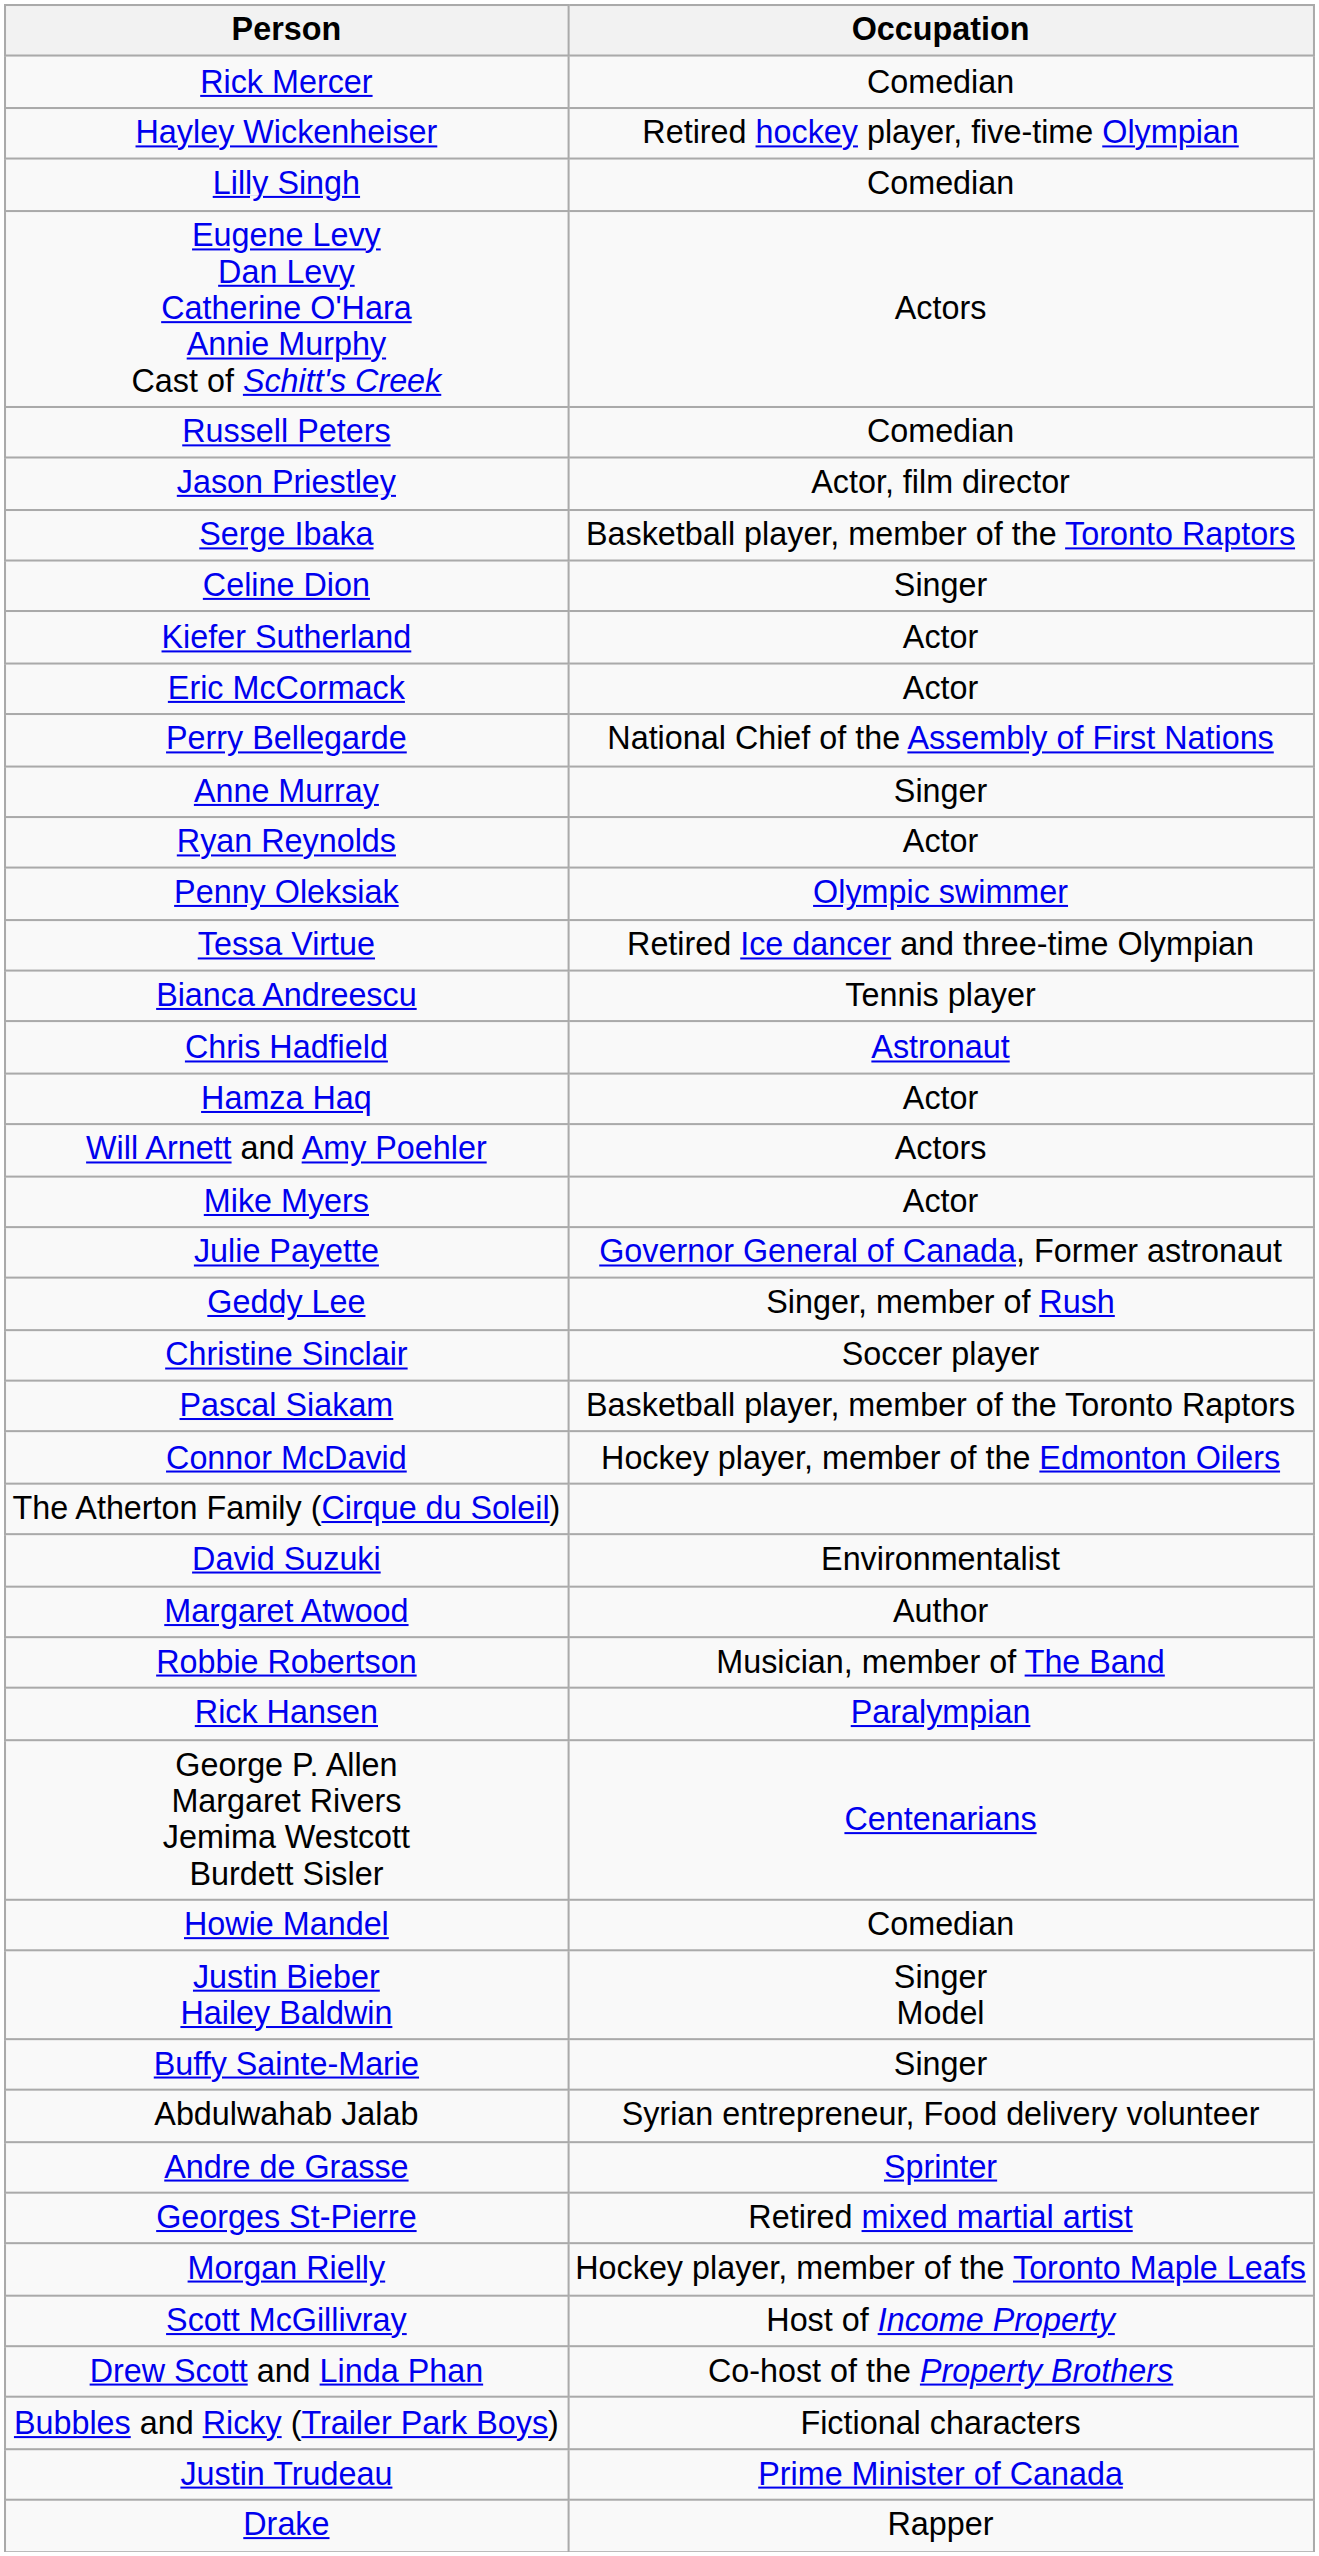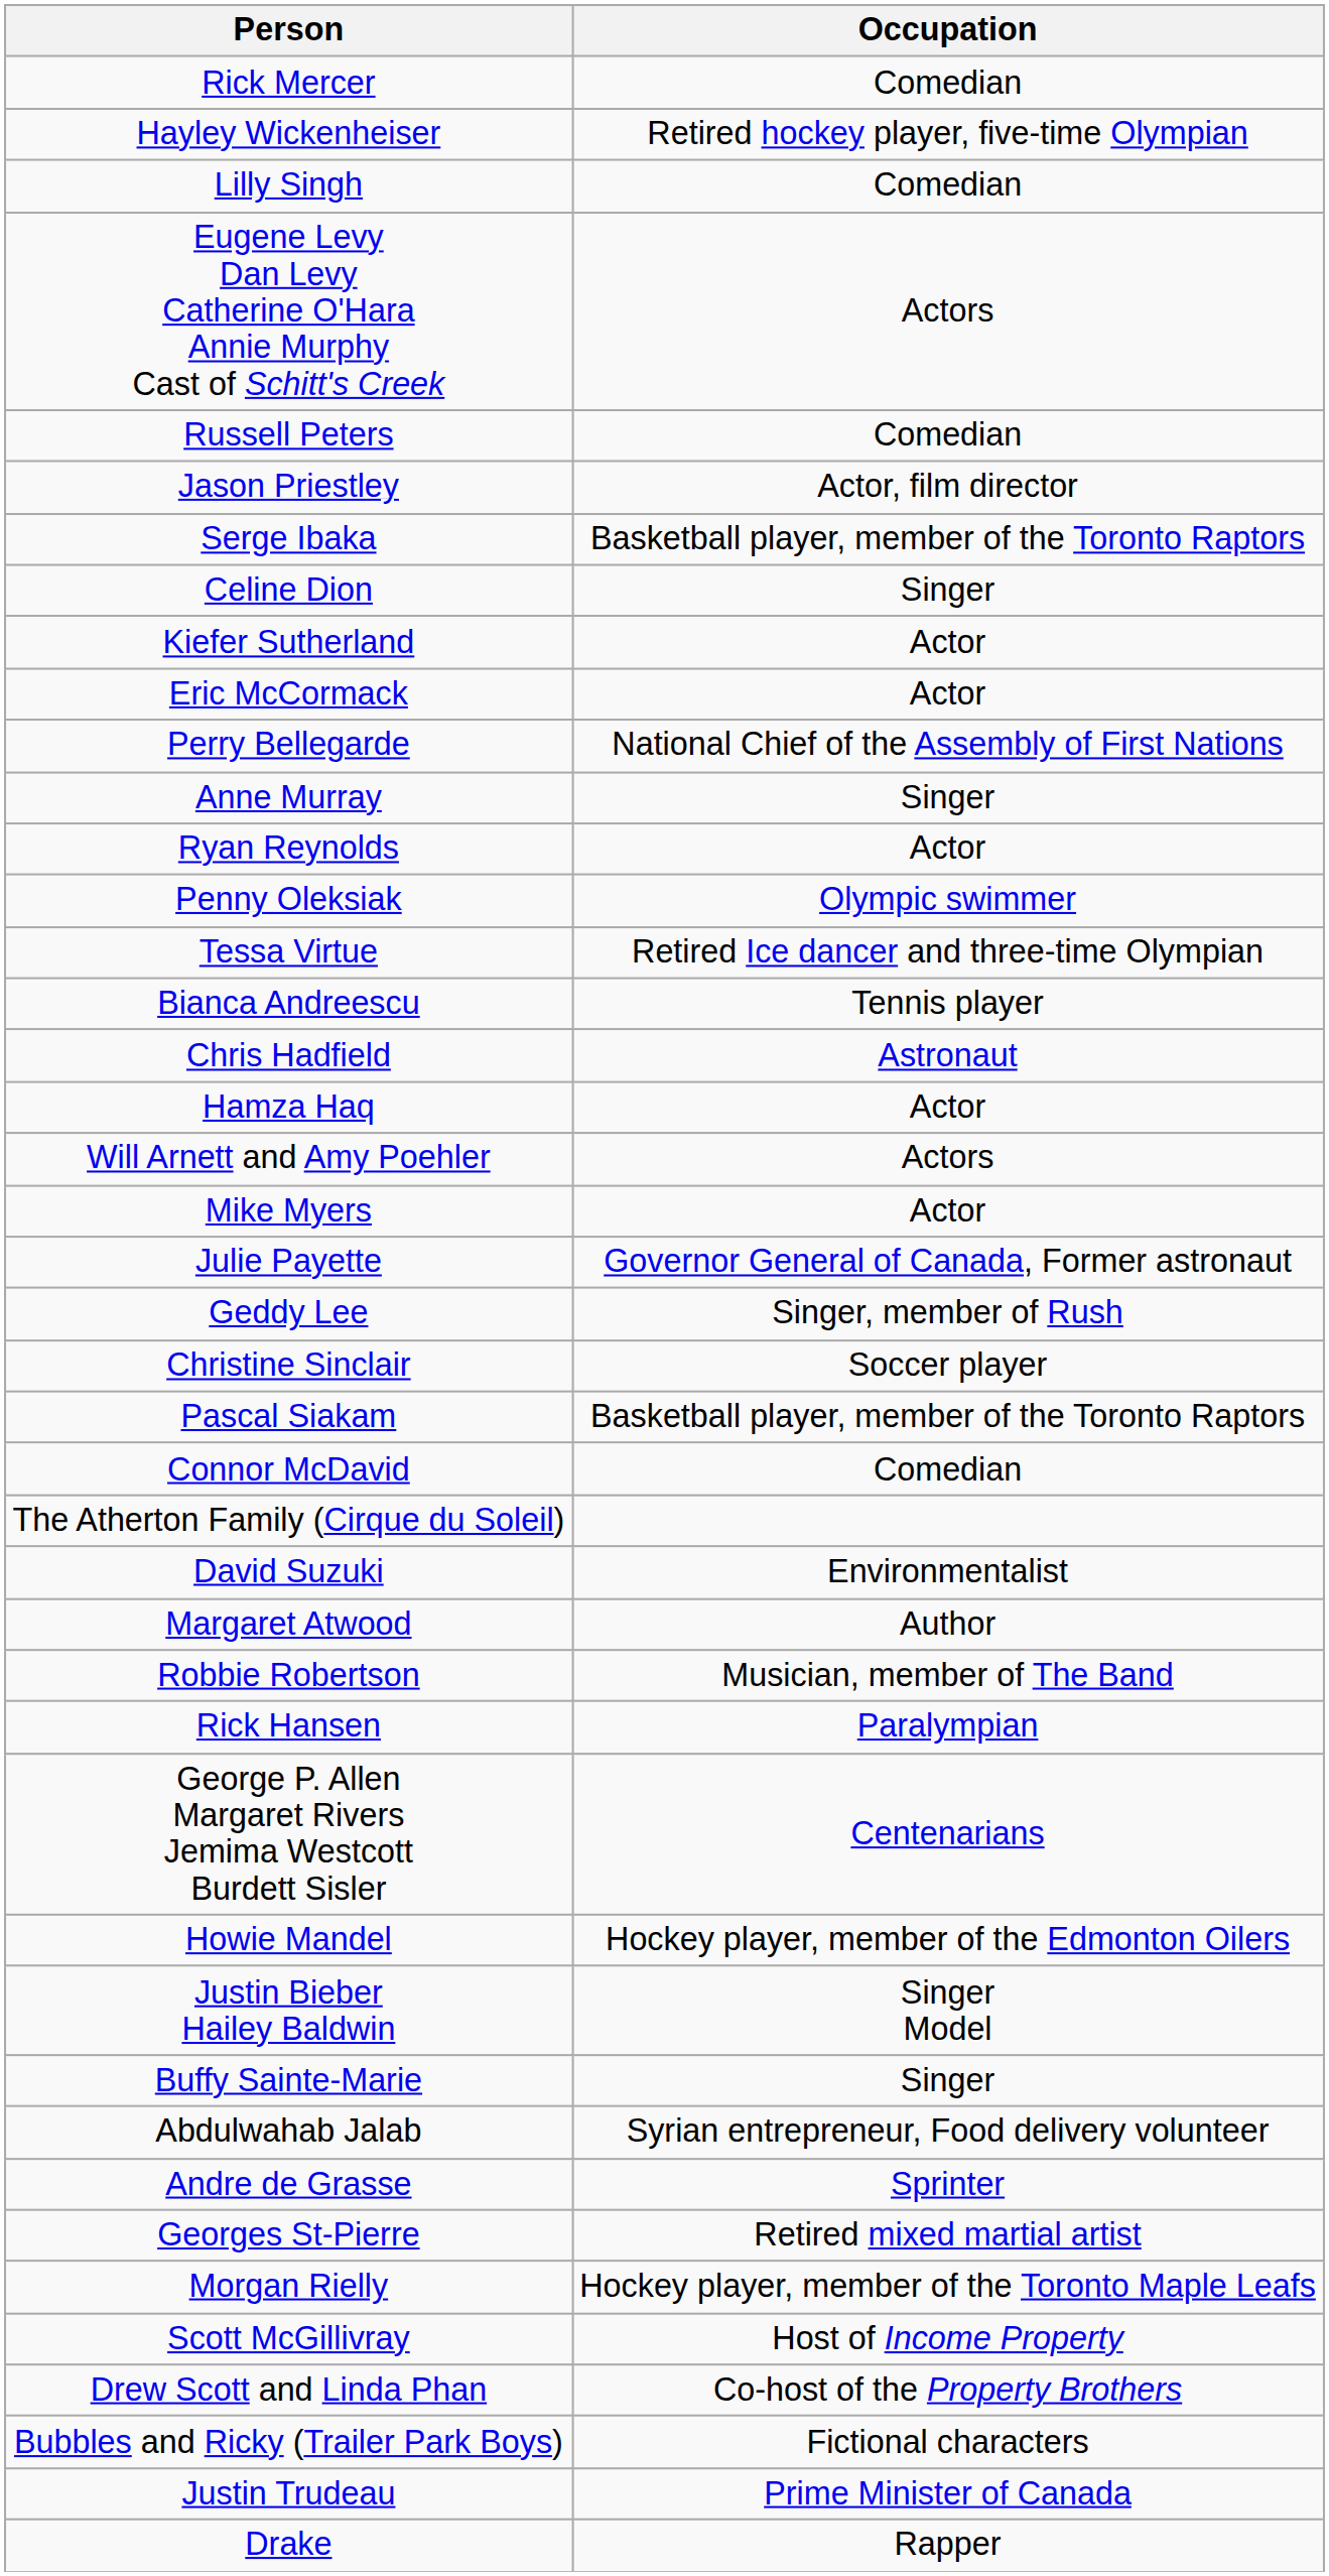 <table class="wikitable">
 <tr>
 <th style="text-align: center; font-weight:bold;">Person</th>
 <th style="text-align: center; font-weight:bold;">Occupation</th>
 </tr>
 <tr>
 <td style="text-align: center;"><a href='#'>Rick Mercer</a></td>
 <td style="text-align: center;">Comedian</td>
 </tr>
 <tr>
 <td style="text-align: center;"><a href='#'>Hayley Wickenheiser</a></td>
 <td style="text-align: center;">Retired <a href='#'>hockey</a> player, five-time <a href='#'>Olympian</a></td>
 </tr>
 <tr>
 <td style="text-align: center;"><a href='#'>Lilly Singh</a></td>
 <td style="text-align: center;">Comedian</td>
 </tr>
 <tr>
 <td style="text-align: center;"><a href='#'>Eugene Levy</a><br><a href='#'>Dan Levy</a><br><a href='#'>Catherine O'Hara</a><br><a href='#'>Annie Murphy</a><br>Cast of <em><a href='#'>Schitt's Creek</a></em></td>
 <td style="text-align: center;">Actors</td>
 </tr>
 <tr>
 <td style="text-align: center;"><a href='#'>Russell Peters</a></td>
 <td style="text-align: center;">Comedian</td>
 </tr>
 <tr>
 <td style="text-align: center;"><a href='#'>Jason Priestley</a></td>
 <td style="text-align: center;">Actor, film director</td>
 </tr>
 <tr>
 <td style="text-align: center;"><a href='#'>Serge Ibaka</a></td>
 <td style="text-align: center;">Basketball player, member of the <a href='#'>Toronto Raptors</a></td>
 </tr>
 <tr>
 <td style="text-align: center;"><a href='#'>Celine Dion</a></td>
 <td style="text-align: center;">Singer</td>
 </tr>
 <tr>
 <td style="text-align: center;"><a href='#'>Kiefer Sutherland</a></td>
 <td style="text-align: center;">Actor</td>
 </tr>
 <tr>
 <td style="text-align: center;"><a href='#'>Eric McCormack</a></td>
 <td style="text-align: center;">Actor</td>
 </tr>
 <tr>
 <td style="text-align: center;"><a href='#'>Perry Bellegarde</a></td>
 <td style="text-align: center;">National Chief of the <a href='#'>Assembly of First Nations</a></td>
 </tr>
 <tr>
 <td style="text-align: center;"><a href='#'>Anne Murray</a></td>
 <td style="text-align: center;">Singer</td>
 </tr>
 <tr>
 <td style="text-align: center;"><a href='#'>Ryan Reynolds</a></td>
 <td style="text-align: center;">Actor</td>
 </tr>
 <tr>
 <td style="text-align: center;"><a href='#'>Penny Oleksiak</a></td>
 <td style="text-align: center;"><a href='#'>Olympic swimmer</a></td>
 </tr>
 <tr>
 <td style="text-align: center;"><a href='#'>Tessa Virtue</a></td>
 <td style="text-align: center;">Retired <a href='#'>Ice dancer</a> and three-time Olympian</td>
 </tr>
 <tr>
 <td style="text-align: center;"><a href='#'>Bianca Andreescu</a></td>
 <td style="text-align: center;">Tennis player</td>
 </tr>
 <tr>
 <td style="text-align: center;"><a href='#'>Chris Hadfield</a></td>
 <td style="text-align: center;"><a href='#'>Astronaut</a></td>
 </tr>
 <tr>
 <td style="text-align: center;"><a href='#'>Hamza Haq</a></td>
 <td style="text-align: center;">Actor</td>
 </tr>
 <tr>
 <td style="text-align: center;"><a href='#'>Will Arnett</a> and <a href='#'>Amy Poehler</a></td>
 <td style="text-align: center;">Actors</td>
 </tr>
 <tr>
 <td style="text-align: center;"><a href='#'>Mike Myers</a></td>
 <td style="text-align: center;">Actor</td>
 </tr>
 <tr>
 <td style="text-align: center;"><a href='#'>Julie Payette</a></td>
 <td style="text-align: center;"><a href='#'>Governor General of Canada</a>, Former astronaut</td>
 </tr>
 <tr>
 <td style="text-align: center;"><a href='#'>Geddy Lee</a></td>
 <td style="text-align: center;">Singer, member of <a href='#'>Rush</a></td>
 </tr>
 <tr>
 <td style="text-align: center;"><a href='#'>Christine Sinclair</a></td>
 <td style="text-align: center;">Soccer player</td>
 </tr>
 <tr>
 <td style="text-align: center;"><a href='#'>Pascal Siakam</a></td>
 <td style="text-align: center;">Basketball player, member of the Toronto Raptors</td>
 </tr>
 <tr>
 <td style="text-align: center;"><a href='#'>Connor McDavid</a></td>
-<td style="text-align: center;">Hockey player, member of the <a href='#'>Edmonton Oilers</a></td>
+<td style="text-align: center;">Comedian</td>
 </tr>
 <tr>
 <td style="text-align: center;">The Atherton Family (<a href='#'>Cirque du Soleil</a>)</td>
 <td style="text-align: center;"></td>
 </tr>
 <tr>
 <td style="text-align: center;"><a href='#'>David Suzuki</a></td>
 <td style="text-align: center;">Environmentalist</td>
 </tr>
 <tr>
 <td style="text-align: center;"><a href='#'>Margaret Atwood</a></td>
 <td style="text-align: center;">Author</td>
 </tr>
 <tr>
 <td style="text-align: center;"><a href='#'>Robbie Robertson</a></td>
 <td style="text-align: center;">Musician, member of <a href='#'>The Band</a></td>
 </tr>
 <tr>
 <td style="text-align: center;"><a href='#'>Rick Hansen</a></td>
 <td style="text-align: center;"><a href='#'>Paralympian</a></td>
 </tr>
 <tr>
 <td style="text-align: center;">George P. Allen<br>Margaret Rivers<br>Jemima Westcott<br>Burdett Sisler</td>
 <td style="text-align: center;"><a href='#'>Centenarians</a></td>
 </tr>
 <tr>
 <td style="text-align: center;"><a href='#'>Howie Mandel</a></td>
-<td style="text-align: center;">Comedian</td>
+<td style="text-align: center;">Hockey player, member of the <a href='#'>Edmonton Oilers</a></td>
 </tr>
 <tr>
 <td style="text-align: center;"><a href='#'>Justin Bieber</a><br><a href='#'>Hailey Baldwin</a></td>
 <td style="text-align: center;">Singer<br>Model</td>
 </tr>
 <tr>
 <td style="text-align: center;"><a href='#'>Buffy Sainte-Marie</a></td>
 <td style="text-align: center;">Singer</td>
 </tr>
 <tr>
 <td style="text-align: center;">Abdulwahab Jalab</td>
 <td style="text-align: center;">Syrian entrepreneur, Food delivery volunteer</td>
 </tr>
 <tr>
 <td style="text-align: center;"><a href='#'>Andre de Grasse</a></td>
 <td style="text-align: center;"><a href='#'>Sprinter</a></td>
 </tr>
 <tr>
 <td style="text-align: center;"><a href='#'>Georges St-Pierre</a></td>
 <td style="text-align: center;">Retired <a href='#'>mixed martial artist</a></td>
 </tr>
 <tr>
 <td style="text-align: center;"><a href='#'>Morgan Rielly</a></td>
 <td style="text-align: center;">Hockey player, member of the <a href='#'>Toronto Maple Leafs</a></td>
 </tr>
 <tr>
 <td style="text-align: center;"><a href='#'>Scott McGillivray</a></td>
 <td style="text-align: center;">Host of <em><a href='#'>Income Property</a></em></td>
 </tr>
 <tr>
 <td style="text-align: center;"><a href='#'>Drew Scott</a> and <a href='#'>Linda Phan</a></td>
 <td style="text-align: center;">Co-host of the <em><a href='#'>Property Brothers</a></em></td>
 </tr>
 <tr>
 <td style="text-align: center;"><a href='#'>Bubbles</a> and <a href='#'>Ricky</a> (<a href='#'>Trailer Park Boys</a>)</td>
 <td style="text-align: center;">Fictional characters</td>
 </tr>
 <tr>
 <td style="text-align: center;"><a href='#'>Justin Trudeau</a></td>
 <td style="text-align: center;"><a href='#'>Prime Minister of Canada</a></td>
 </tr>
 <tr>
 <td style="text-align: center;"><a href='#'>Drake</a></td>
 <td style="text-align: center;">Rapper</td>
 </tr>
 </table>
